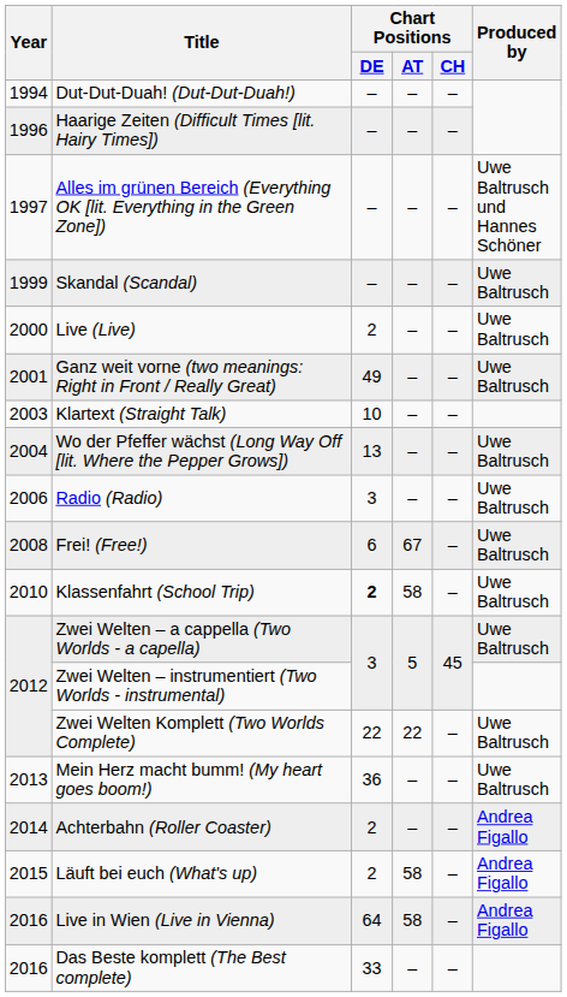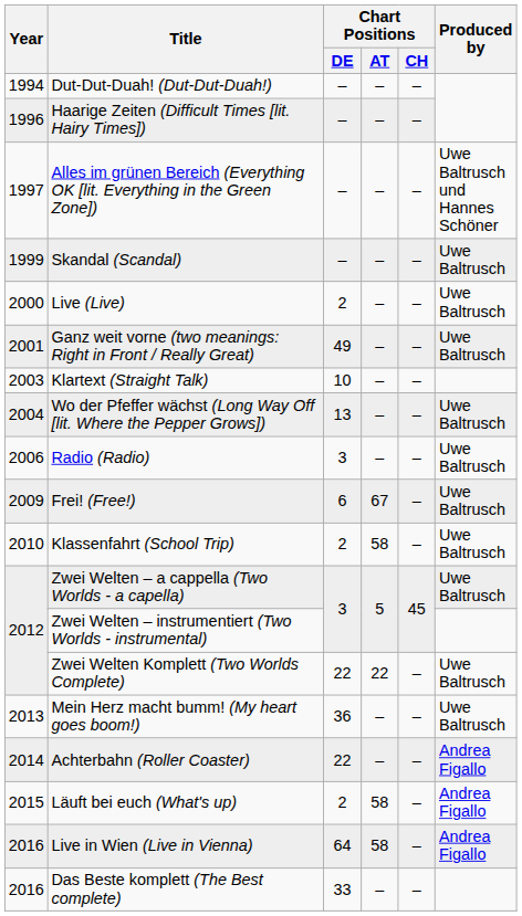 <table class="wikitable">
 <tr>
 <th width="25" rowspan="2">Year</th>
 <th width="270" rowspan="2">Title</th>
 <th colspan="3">Chart Positions</th>
 <th width="50" rowspan="2">Produced by</th>
 </tr>
 <tr bgcolor="#dddddd">
 <th width="30"><a href='#'>DE</a></th>
 <th width="30"><a href='#'>AT</a></th>
 <th width="30"><a href='#'>CH</a></th>
 </tr>
 <tr>
 <td>1994</td>
 <td>Dut-Dut-Duah! <em>(Dut-Dut-Duah!)</em></td>
 <td align="center" >–</td>
 <td align="center" >–</td>
 <td align="center" >–</td>
 </tr>
 <tr bgcolor="#eeeeee">
 <td>1996</td>
 <td>Haarige Zeiten <em>(Difficult Times [lit. Hairy Times])</em></td>
 <td align="center" >–</td>
 <td align="center" >–</td>
 <td align="center" >–</td>
 </tr>
 <tr>
 <td>1997</td>
 <td><a href='#'>Alles im grünen Bereich</a> <em>(Everything OK [lit. Everything in the Green Zone])</em></td>
 <td align="center" >–</td>
 <td align="center" >–</td>
 <td align="center" >–</td>
 <td>Uwe Baltrusch und Hannes Schöner</td>
 </tr>
 <tr bgcolor="#eeeeee">
 <td>1999</td>
 <td>Skandal <em>(Scandal)</em></td>
 <td align="center" >–</td>
 <td align="center" >–</td>
 <td align="center" >–</td>
 <td>Uwe Baltrusch</td>
 </tr>
 <tr>
 <td>2000</td>
 <td>Live <em>(Live)</em></td>
 <td align="center" >2</td>
 <td align="center" >–</td>
 <td align="center" >–</td>
 <td>Uwe Baltrusch</td>
 </tr>
 <tr bgcolor="#eeeeee">
 <td>2001</td>
 <td>Ganz weit vorne <em>(two meanings: Right in Front / Really Great)</em></td>
 <td align="center" >49</td>
 <td align="center" >–</td>
 <td align="center" >–</td>
 <td>Uwe Baltrusch</td>
 </tr>
 <tr>
 <td>2003</td>
 <td>Klartext <em>(Straight Talk)</em></td>
 <td align="center" >10</td>
 <td align="center" >–</td>
 <td align="center" >–</td>
 </tr>
 <tr bgcolor="#eeeeee">
 <td>2004</td>
 <td>Wo der Pfeffer wächst <em>(Long Way Off [lit. Where the Pepper Grows])</em></td>
 <td align="center" >13</td>
 <td align="center" >–</td>
 <td align="center" >–</td>
 <td>Uwe Baltrusch</td>
 </tr>
 <tr>
 <td>2006</td>
 <td><a href='#'>Radio</a> <em>(Radio)</em></td>
 <td align="center" >3</td>
 <td align="center" >–</td>
 <td align="center" >–</td>
 <td>Uwe Baltrusch</td>
 </tr>
 <tr bgcolor="#eeeeee">
-<td>2008</td>
+<td>2009</td>
 <td>Frei! <em>(Free!)</em></td>
 <td align="center" >6</td>
 <td align="center" >67</td>
 <td align="center" >–</td>
 <td>Uwe Baltrusch</td>
 </tr>
 <tr>
 <td>2010</td>
 <td>Klassenfahrt <em>(School Trip)</em></td>
-<td align="center" ><strong>2</strong></td>
+<td align="center" >2</td>
 <td align="center" >58</td>
 <td align="center" >–</td>
 <td>Uwe Baltrusch</td>
 </tr>
 <tr bgcolor="#eeeeee">
 <td rowspan="3">2012</td>
 <td>Zwei Welten – a cappella <em>(Two Worlds - a capella)</em></td>
 <td rowspan="2" align="center" >3</td>
 <td rowspan="2" align="center" >5</td>
 <td rowspan="2" align="center" >45</td>
 <td>Uwe Baltrusch</td>
 </tr>
 <tr>
 <td>Zwei Welten – instrumentiert <em>(Two Worlds - instrumental)</em></td>
 </tr>
 <tr>
 <td>Zwei Welten Komplett <em>(Two Worlds Complete)</em></td>
 <td align="center" >22</td>
 <td align="center" >22</td>
 <td align="center" >–</td>
 <td>Uwe Baltrusch</td>
 </tr>
 <tr>
 <td>2013</td>
 <td>Mein Herz macht bumm! <em>(My heart goes boom!)</em></td>
 <td align="center" >36</td>
 <td align="center" >–</td>
 <td align="center" >–</td>
 <td>Uwe Baltrusch</td>
 </tr>
 <tr bgcolor="#eeeeee">
 <td>2014</td>
 <td>Achterbahn <em>(Roller Coaster)</em></td>
-<td align="center" >2</td>
+<td align="center" >22</td>
 <td align="center" >–</td>
 <td align="center" >–</td>
 <td><a href='#'>Andrea Figallo</a></td>
 </tr>
 <tr>
 <td>2015</td>
 <td>Läuft bei euch <em>(What's up)</em></td>
 <td align="center" >2</td>
 <td align="center" >58</td>
 <td align="center" >–</td>
 <td><a href='#'>Andrea Figallo</a></td>
 </tr>
 <tr bgcolor="#eeeeee">
 <td>2016</td>
 <td>Live in Wien <em>(Live in Vienna)</em></td>
 <td align="center" >64</td>
 <td align="center" >58</td>
 <td align="center" >–</td>
 <td><a href='#'>Andrea Figallo</a></td>
 </tr>
 <tr>
 <td>2016</td>
 <td>Das Beste komplett <em>(The Best complete)</em></td>
 <td align="center" >33</td>
 <td align="center" >–</td>
 <td align="center" >–</td>
 </tr>
 </table>
